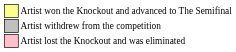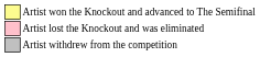 <table class="toccolours" style="font-size: 90%; white-space: nowrap">
 <tr>
 <td style="background:#fdfc8f; border:1px solid black">     </td>
 <td>Artist won the Knockout and advanced to The Semifinal</td>
 </tr>
 <tr>
+<td style="background:pink; border:1px solid black">     </td>
+<td>Artist lost the Knockout and was eliminated</td>
+</tr>
+<tr>
 <td style="background:silver; border:1px solid black">     </td>
 <td>Artist withdrew from the competition</td>
 </tr>
-<tr>
-<td style="background:pink; border:1px solid black">     </td>
-<td>Artist lost the Knockout and was eliminated</td>
-</tr>
 </table>
